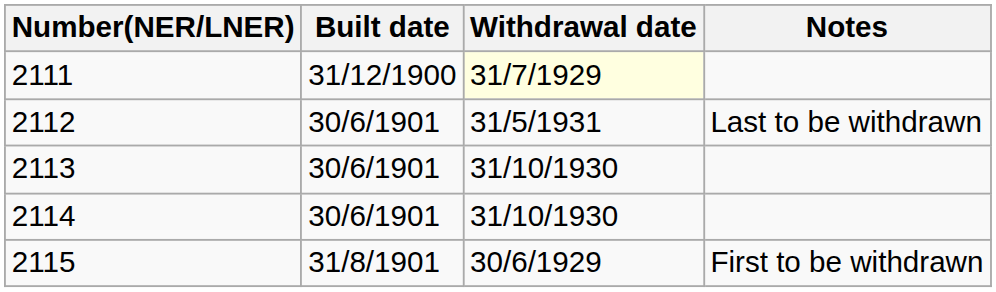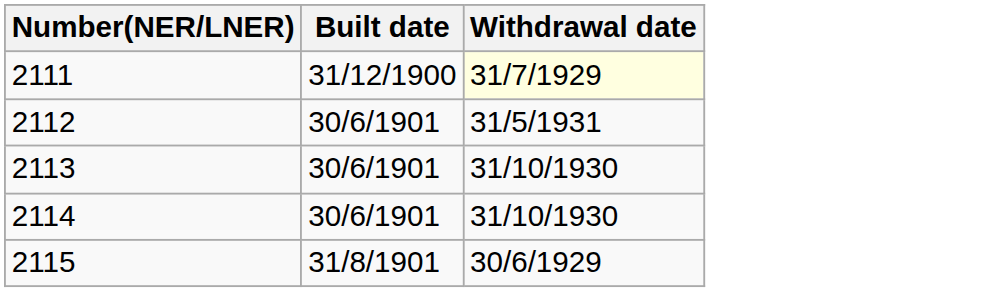 <table class="wikitable sortable ">
 <tr>
 <th>Number(NER/LNER)</th>
 <th>Built date</th>
 <th>Withdrawal date</th>
-<th>Notes</th>
 </tr>
 <tr>
 <td>2111</td>
 <td>31/12/1900</td>
 <td style="background: lightyellow;">31/7/1929</td>
-<td></td>
 </tr>
 <tr>
 <td>2112</td>
 <td>30/6/1901</td>
 <td>31/5/1931</td>
-<td>Last to be withdrawn</td>
 </tr>
 <tr>
 <td>2113</td>
 <td>30/6/1901</td>
 <td>31/10/1930</td>
-<td></td>
 </tr>
 <tr>
 <td>2114</td>
 <td>30/6/1901</td>
 <td>31/10/1930</td>
-<td></td>
 </tr>
 <tr>
 <td>2115</td>
 <td>31/8/1901</td>
 <td>30/6/1929</td>
-<td>First to be withdrawn</td>
 </tr>
 </table>
